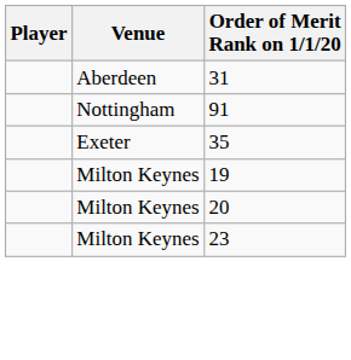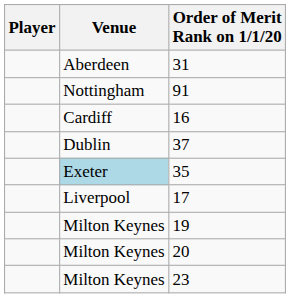 <table class="wikitable sortable" style="text-align: left;">
 <tr>
 <th>Player</th>
 <th>Venue</th>
 <th>Order of Merit<br>Rank on 1/1/20</th>
 </tr>
 <tr>
 <td></td>
 <td>Aberdeen</td>
 <td>31</td>
 </tr>
 <tr>
 <td></td>
 <td>Nottingham</td>
 <td>91</td>
 </tr>
 <tr>
 <td></td>
-<td>Exeter</td>
+<td>Cardiff</td>
+<td>16</td>
+</tr>
+<tr>
+<td></td>
+<td>Dublin</td>
+<td>37</td>
+</tr>
+<tr>
+<td></td>
+<td style="background: lightblue;">Exeter</td>
 <td>35</td>
+</tr>
+<tr>
+<td></td>
+<td>Liverpool</td>
+<td>17</td>
 </tr>
 <tr>
 <td></td>
 <td>Milton Keynes</td>
 <td>19</td>
 </tr>
 <tr>
 <td></td>
 <td>Milton Keynes</td>
 <td>20</td>
 </tr>
 <tr>
 <td></td>
 <td>Milton Keynes</td>
 <td>23</td>
 </tr>
 </table>
